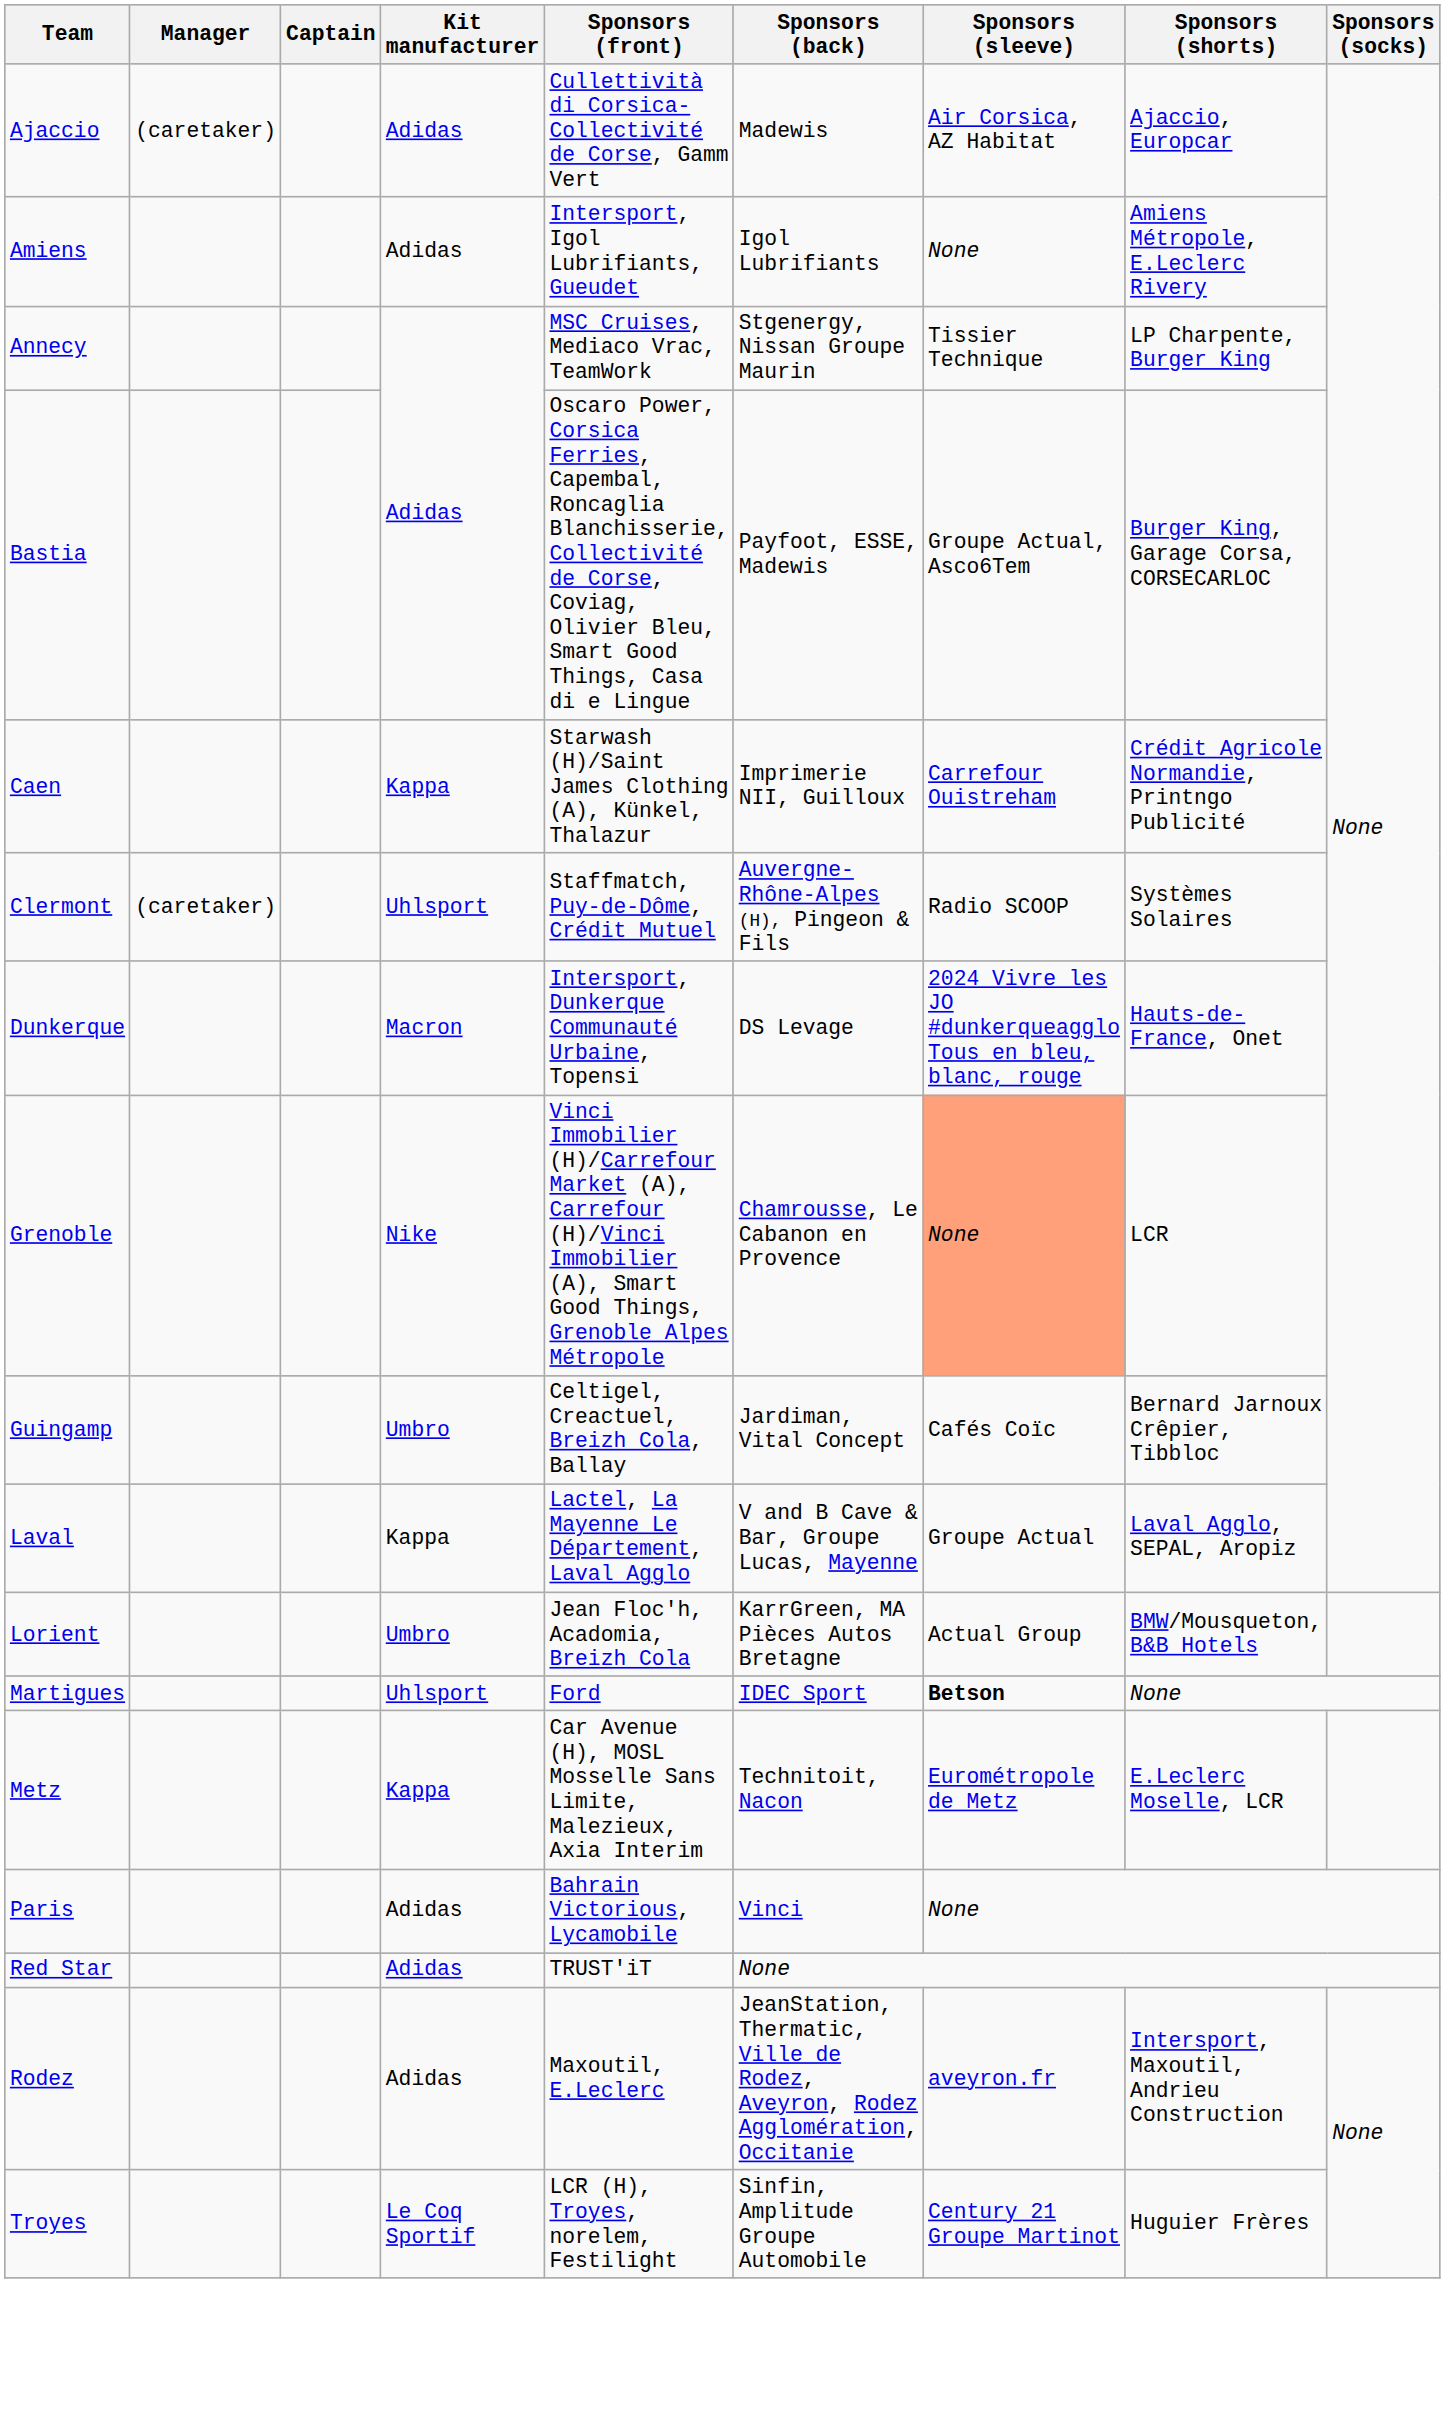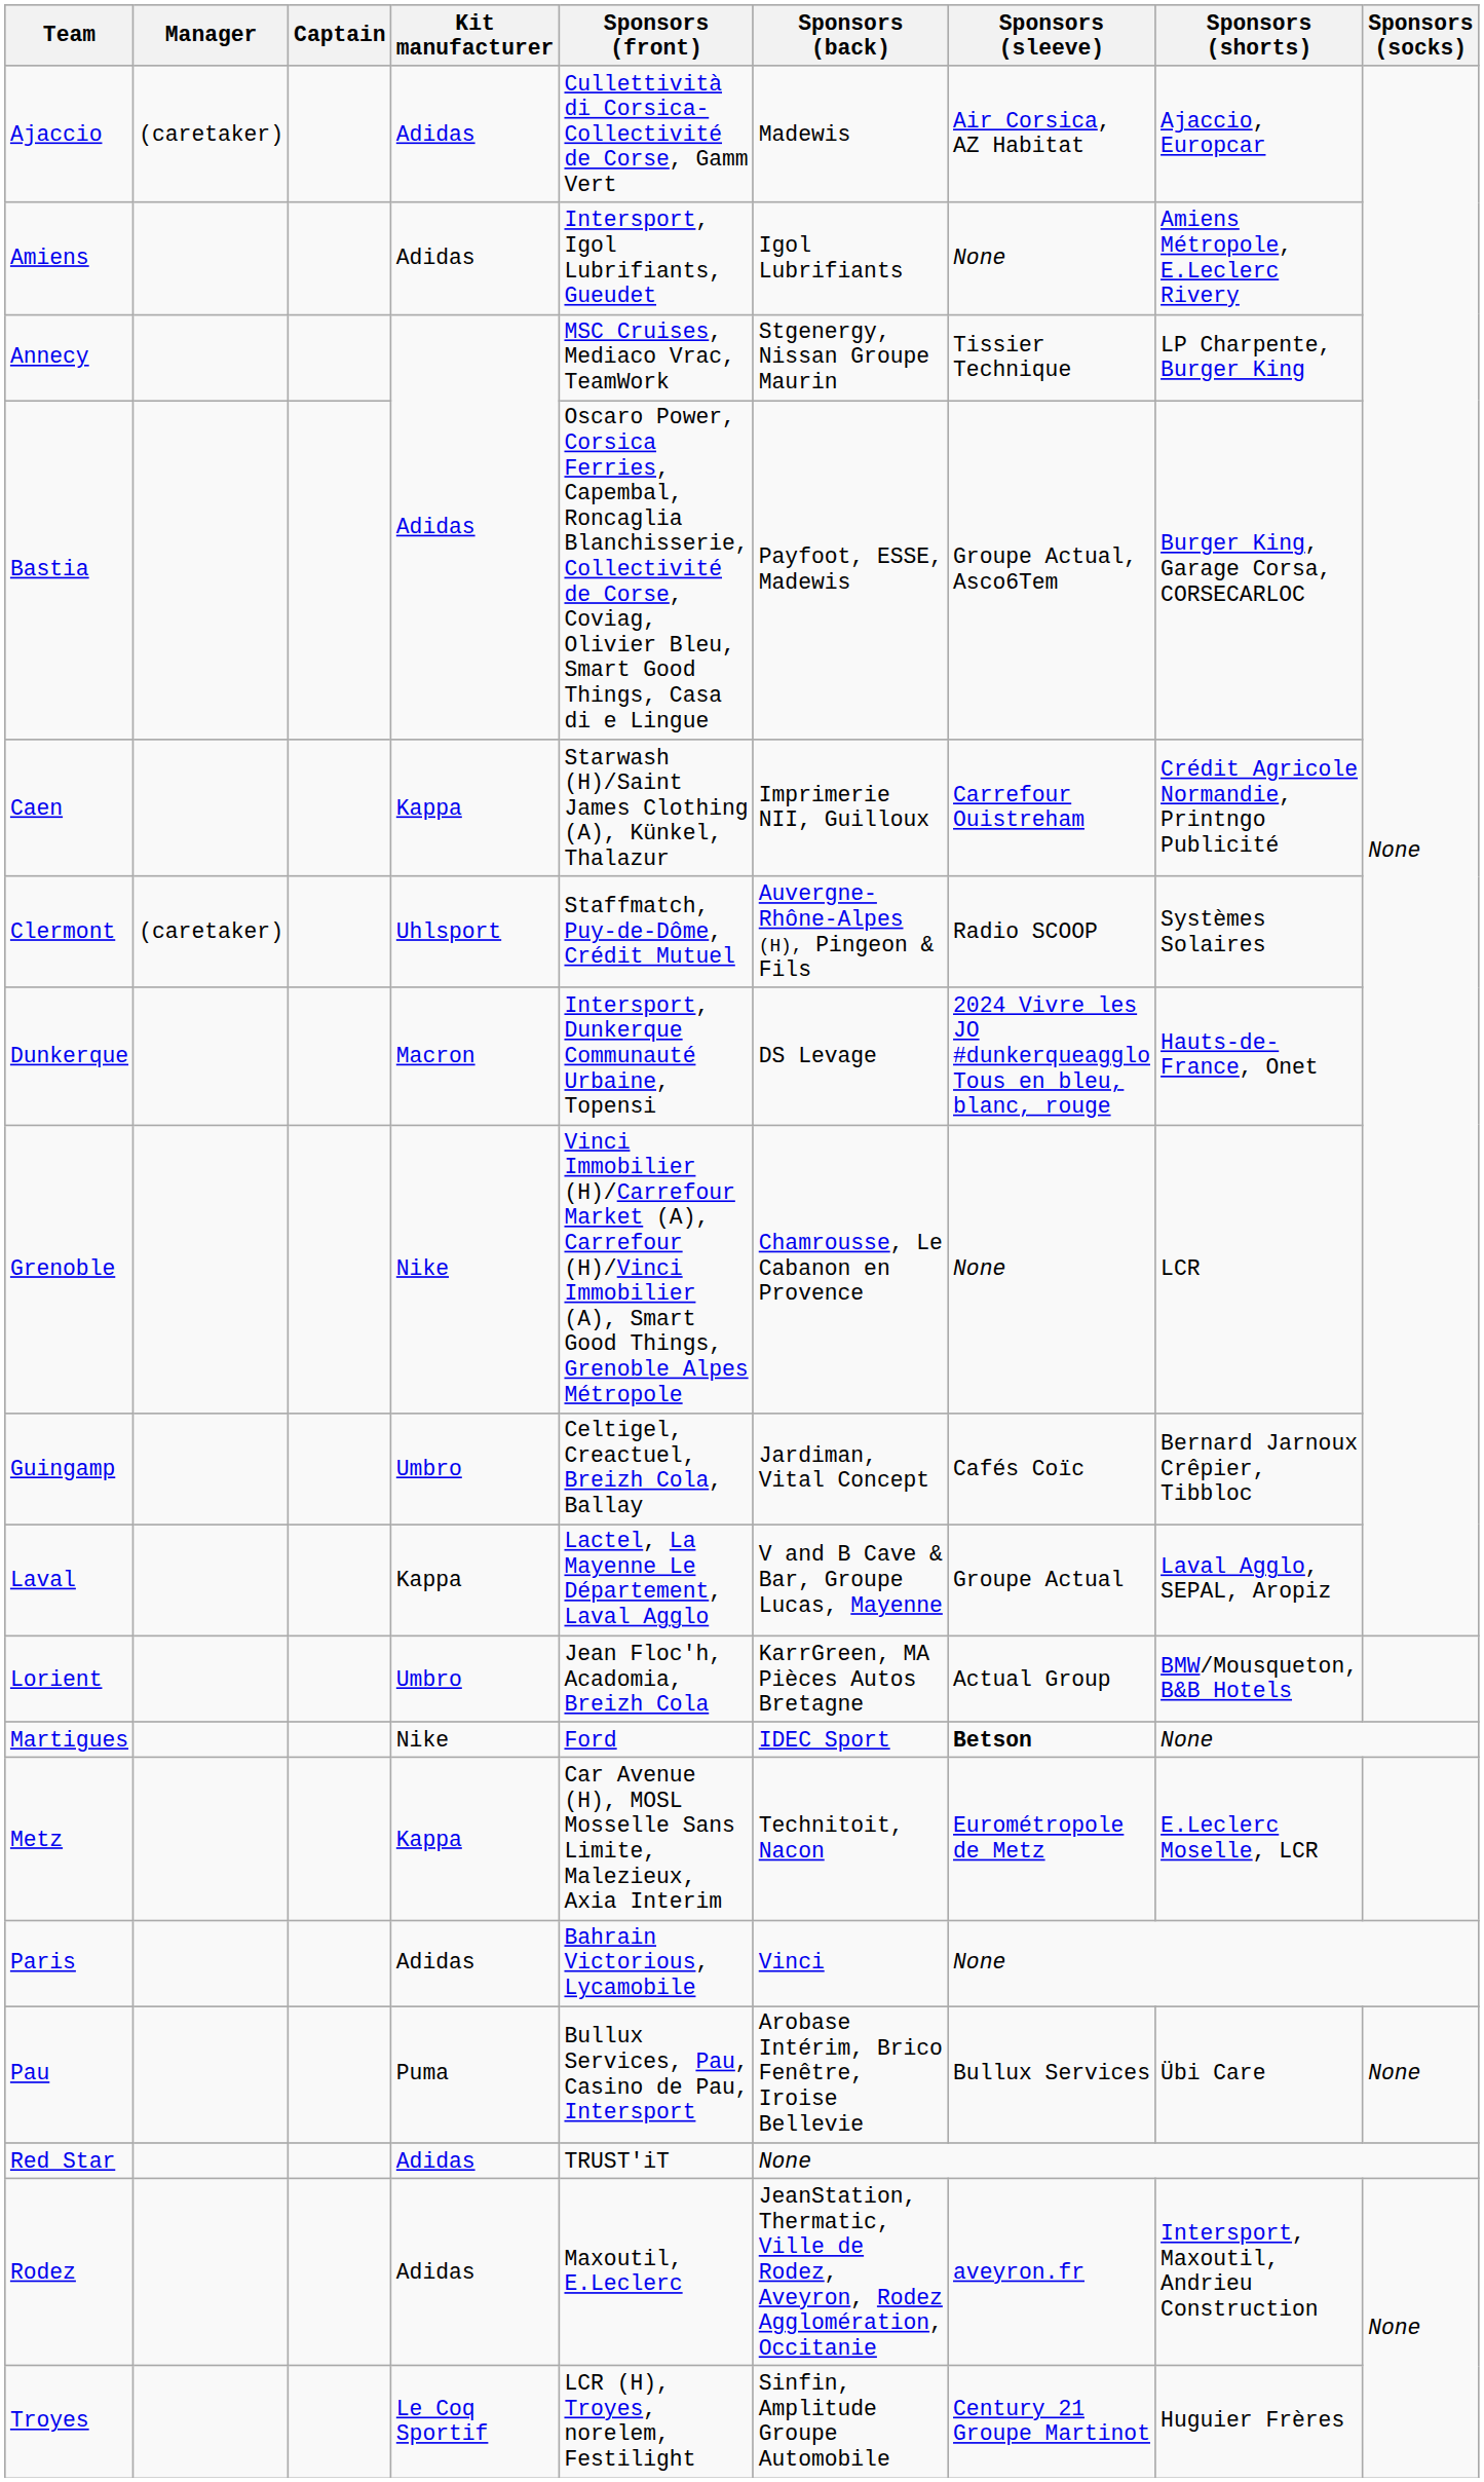 <table class="wikitable sortable" style="text-align: left;">
 <tr>
 <th>Team</th>
 <th>Manager</th>
 <th>Captain</th>
 <th>Kit manufacturer</th>
 <th>Sponsors (front)</th>
 <th>Sponsors (back)</th>
 <th>Sponsors (sleeve)</th>
 <th>Sponsors (shorts)</th>
 <th>Sponsors (socks)</th>
 </tr>
 <tr>
 <td><a href='#'>Ajaccio</a></td>
 <td>  (caretaker)</td>
 <td> </td>
 <td><a href='#'>Adidas</a></td>
 <td><a href='#'>Cullettività di Corsica-Collectivité de Corse</a>, Gamm Vert</td>
 <td>Madewis</td>
 <td><a href='#'>Air Corsica</a>, AZ Habitat</td>
 <td><a href='#'>Ajaccio</a>, <a href='#'>Europcar</a></td>
 <td rowspan="10"><em>None</em></td>
 </tr>
 <tr>
 <td><a href='#'>Amiens</a></td>
 <td> </td>
 <td> </td>
 <td>Adidas</td>
 <td><a href='#'>Intersport</a>, Igol Lubrifiants, <a href='#'>Gueudet</a></td>
 <td>Igol Lubrifiants</td>
 <td><em>None</em></td>
 <td><a href='#'>Amiens Métropole</a>, <a href='#'>E.Leclerc Rivery</a></td>
 </tr>
 <tr>
 <td><a href='#'>Annecy</a></td>
 <td> </td>
 <td> </td>
 <td rowspan="2"><a href='#'>Adidas</a></td>
 <td><a href='#'>MSC Cruises</a>, Mediaco Vrac, TeamWork</td>
 <td>Stgenergy, Nissan Groupe Maurin</td>
 <td>Tissier Technique</td>
 <td>LP Charpente, <a href='#'>Burger King</a></td>
 </tr>
 <tr>
 <td><a href='#'>Bastia</a></td>
 <td> </td>
 <td> </td>
 <td>Oscaro Power, <a href='#'>Corsica Ferries</a>, Capembal, Roncaglia Blanchisserie, <a href='#'>Collectivité de Corse</a>, Coviag, Olivier Bleu, Smart Good Things, Casa di e Lingue</td>
 <td>Payfoot, ESSE, Madewis</td>
 <td>Groupe Actual, Asco6Tem</td>
 <td><a href='#'>Burger King</a>, Garage Corsa, CORSECARLOC</td>
 </tr>
 <tr>
 <td><a href='#'>Caen</a></td>
 <td> </td>
 <td> </td>
 <td><a href='#'>Kappa</a></td>
 <td>Starwash (H)/Saint James Clothing (A), Künkel, Thalazur</td>
 <td>Imprimerie NII, Guilloux</td>
 <td><a href='#'>Carrefour Ouistreham</a></td>
 <td><a href='#'>Crédit Agricole Normandie</a>, Printngo Publicité</td>
 </tr>
 <tr>
 <td><a href='#'>Clermont</a></td>
 <td>  (caretaker)</td>
 <td> </td>
 <td><a href='#'>Uhlsport</a></td>
 <td>Staffmatch, <a href='#'>Puy-de-Dôme</a>, <a href='#'>Crédit Mutuel</a></td>
 <td><a href='#'>Auvergne-Rhône-Alpes</a> <small>(H),</small> Pingeon & Fils</td>
 <td>Radio SCOOP</td>
 <td>Systèmes Solaires</td>
 </tr>
 <tr>
 <td><a href='#'>Dunkerque</a></td>
 <td> </td>
 <td> </td>
 <td><a href='#'>Macron</a></td>
 <td><a href='#'>Intersport</a>, <a href='#'>Dunkerque Communauté Urbaine</a>, Topensi</td>
 <td>DS Levage</td>
 <td><a href='#'>2024 Vivre les JO #dunkerqueagglo Tous en bleu, blanc, rouge</a></td>
 <td><a href='#'>Hauts-de-France</a>, Onet</td>
 </tr>
 <tr>
 <td><a href='#'>Grenoble</a></td>
 <td> </td>
 <td> </td>
 <td><a href='#'>Nike</a></td>
 <td><a href='#'>Vinci Immobilier</a> (H)/<a href='#'>Carrefour Market</a> (A), <a href='#'>Carrefour</a> (H)/<a href='#'>Vinci Immobilier</a> (A), Smart Good Things, <a href='#'>Grenoble Alpes Métropole</a></td>
 <td><a href='#'>Chamrousse</a>, Le Cabanon en Provence</td>
-<td style="background: lightsalmon;"><em>None</em></td>
+<td><em>None</em></td>
 <td>LCR</td>
 </tr>
 <tr>
 <td><a href='#'>Guingamp</a></td>
 <td> </td>
 <td> </td>
 <td><a href='#'>Umbro</a></td>
 <td>Celtigel, Creactuel, <a href='#'>Breizh Cola</a>, Ballay</td>
 <td>Jardiman, Vital Concept</td>
 <td>Cafés Coïc</td>
 <td>Bernard Jarnoux Crêpier, Tibbloc</td>
 </tr>
 <tr>
 <td><a href='#'>Laval</a></td>
 <td> </td>
 <td> </td>
 <td>Kappa</td>
 <td><a href='#'>Lactel</a>, <a href='#'>La Mayenne Le Département</a>, <a href='#'>Laval Agglo</a></td>
 <td>V and B Cave & Bar, Groupe Lucas, <a href='#'>Mayenne</a></td>
 <td>Groupe Actual</td>
 <td><a href='#'>Laval Agglo</a>, SEPAL, Aropiz</td>
 </tr>
 <tr>
 <td><a href='#'>Lorient</a></td>
 <td> </td>
 <td> </td>
 <td><a href='#'>Umbro</a></td>
 <td>Jean Floc'h, Acadomia, <a href='#'>Breizh Cola</a></td>
 <td>KarrGreen, MA Pièces Autos Bretagne</td>
 <td>Actual Group</td>
 <td><a href='#'>BMW</a>/Mousqueton, <a href='#'>B&B Hotels</a></td>
 </tr>
 <tr>
 <td><a href='#'>Martigues</a></td>
 <td> </td>
 <td> </td>
-<td><a href='#'>Uhlsport</a></td>
+<td>Nike</td>
 <td><a href='#'>Ford</a></td>
 <td><a href='#'>IDEC Sport</a></td>
 <td><strong>Betson</strong></td>
 <td colspan="2"><em>None</em></td>
 </tr>
 <tr>
 <td><a href='#'>Metz</a></td>
 <td> </td>
 <td> </td>
 <td><a href='#'>Kappa</a></td>
 <td>Car Avenue (H), MOSL Mosselle Sans Limite, Malezieux, Axia Interim</td>
 <td>Technitoit, <a href='#'>Nacon</a></td>
 <td><a href='#'>Eurométropole de Metz</a></td>
 <td><a href='#'>E.Leclerc Moselle</a>, LCR</td>
 </tr>
 <tr>
 <td><a href='#'>Paris</a></td>
 <td> </td>
 <td> </td>
 <td>Adidas</td>
 <td><a href='#'>Bahrain Victorious</a>, <a href='#'>Lycamobile</a></td>
 <td><a href='#'>Vinci</a></td>
 <td colspan="3"><em>None</em></td>
+</tr>
+<tr>
+<td><a href='#'>Pau</a></td>
+<td> </td>
+<td> </td>
+<td>Puma</td>
+<td>Bullux Services, <a href='#'>Pau</a>, Casino de Pau, <a href='#'>Intersport</a></td>
+<td>Arobase Intérim, Brico Fenêtre, Iroise Bellevie</td>
+<td>Bullux Services</td>
+<td>Übi Care</td>
+<td><em>None</em></td>
 </tr>
 <tr>
 <td><a href='#'>Red Star</a></td>
 <td> </td>
 <td> </td>
 <td><a href='#'>Adidas</a></td>
 <td>TRUST'iT</td>
 <td colspan="4"><em>None</em></td>
 </tr>
 <tr>
 <td><a href='#'>Rodez</a></td>
 <td> </td>
 <td> </td>
 <td>Adidas</td>
 <td>Maxoutil, <a href='#'>E.Leclerc</a></td>
 <td>JeanStation, Thermatic, <a href='#'>Ville de Rodez</a>, <a href='#'>Aveyron</a>, <a href='#'>Rodez Agglomération</a>, <a href='#'>Occitanie</a></td>
 <td><a href='#'>aveyron.fr</a></td>
 <td><a href='#'>Intersport</a>, Maxoutil, Andrieu Construction</td>
 <td rowspan="2"><em>None</em></td>
 </tr>
 <tr>
 <td><a href='#'>Troyes</a></td>
 <td> </td>
 <td> </td>
 <td><a href='#'>Le Coq Sportif</a></td>
 <td>LCR (H), <a href='#'>Troyes</a>, norelem, Festilight</td>
 <td>Sinfin, Amplitude Groupe Automobile</td>
 <td><a href='#'>Century 21 Groupe Martinot</a></td>
 <td>Huguier Frères</td>
 </tr>
 </table>
